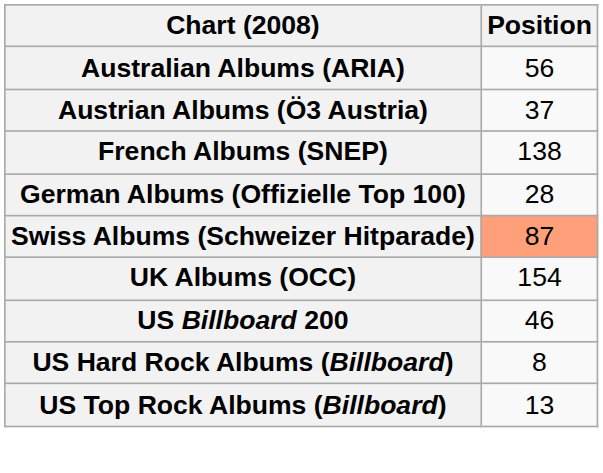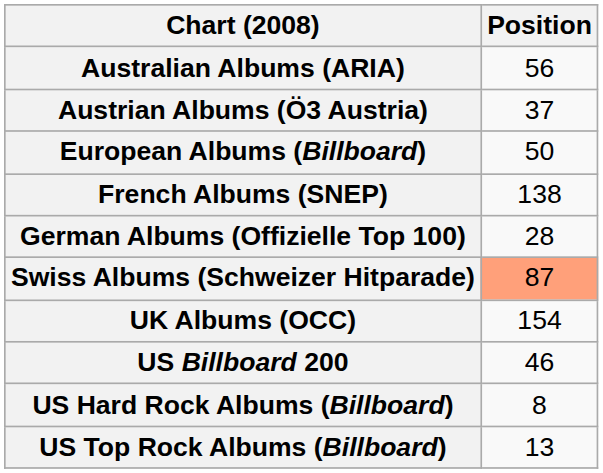 <table class="wikitable sortable plainrowheaders">
 <tr>
 <th scope="col">Chart (2008)</th>
 <th scope="col">Position</th>
 </tr>
 <tr>
 <th scope="row">Australian Albums (ARIA)</th>
 <td style="text-align:center;">56</td>
 </tr>
 <tr>
 <th scope="row">Austrian Albums (Ö3 Austria)</th>
 <td style="text-align:center;">37</td>
+</tr>
+<tr>
+<th scope="row">European Albums (<em>Billboard</em>)</th>
+<td style="text-align:center;">50</td>
 </tr>
 <tr>
 <th scope="row">French Albums (SNEP)</th>
 <td style="text-align:center;">138</td>
 </tr>
 <tr>
 <th scope="row">German Albums (Offizielle Top 100)</th>
 <td style="text-align:center;">28</td>
 </tr>
 <tr>
 <th scope="row">Swiss Albums (Schweizer Hitparade)</th>
 <td style="background: lightsalmon; text-align:center;">87</td>
 </tr>
 <tr>
 <th scope="row">UK Albums (OCC)</th>
 <td style="text-align:center;">154</td>
 </tr>
 <tr>
 <th scope="row">US <em>Billboard</em> 200</th>
 <td style="text-align:center;">46</td>
 </tr>
 <tr>
 <th scope="row">US Hard Rock Albums (<em>Billboard</em>)</th>
 <td style="text-align:center;">8</td>
 </tr>
 <tr>
 <th scope="row">US Top Rock Albums (<em>Billboard</em>)</th>
 <td style="text-align:center;">13</td>
 </tr>
 </table>
